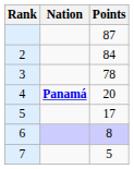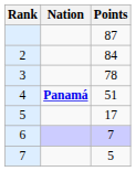 <table class="wikitable sortable" style="text-align:center">
 <tr>
 <th>Rank</th>
 <th>Nation</th>
 <th>Points</th>
 </tr>
 <tr>
 <td bgcolor = DDEEFF></td>
 <td align=left></td>
 <td>87</td>
 </tr>
 <tr>
 <td bgcolor = DDEEFF>2</td>
 <td align=left></td>
 <td>84</td>
 </tr>
 <tr>
 <td bgcolor = DDEEFF>3</td>
 <td align=left></td>
 <td>78</td>
 </tr>
 <tr>
 <td bgcolor = DDEEFF>4</td>
 <td align=left><strong> <a href='#'>Panamá</a></strong></td>
-<td>20</td>
+<td>51</td>
 </tr>
 <tr>
 <td bgcolor = DDEEFF>5</td>
 <td align=left></td>
 <td>17</td>
 </tr>
 <tr style="background-color:#ccccff">
 <td bgcolor = DDEEFF>6</td>
 <td align=left></td>
-<td>8</td>
+<td>7</td>
 </tr>
 <tr>
 <td bgcolor = DDEEFF>7</td>
 <td align=left></td>
 <td>5</td>
 </tr>
 </table>
